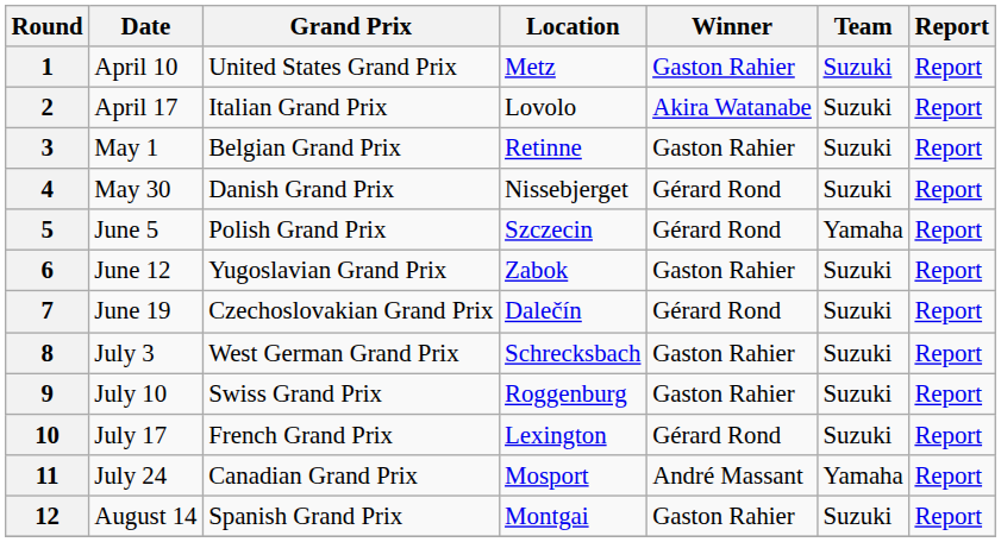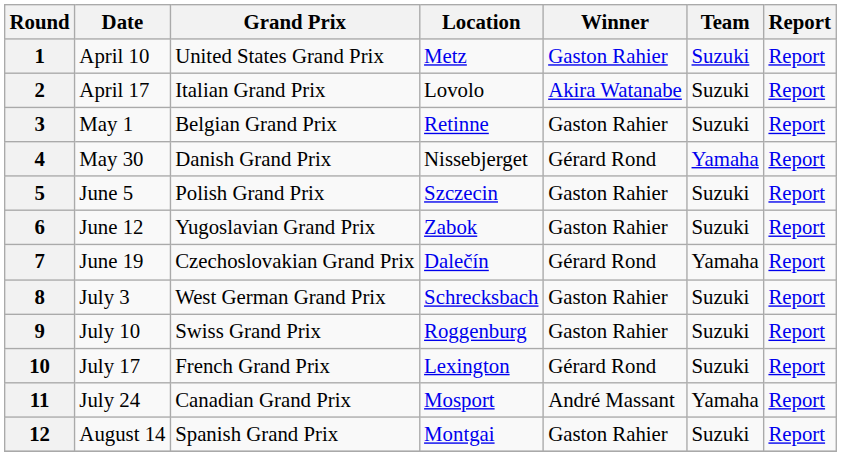 <table class="wikitable" style="font-size: 95%;">
 <tr>
 <th align=center>Round</th>
 <th align=center>Date</th>
 <th align=center>Grand Prix</th>
 <th align=center>Location</th>
 <th align=center>Winner</th>
 <th align=center>Team</th>
 <th align=center>Report</th>
 </tr>
 <tr>
 <th>1</th>
 <td>April 10</td>
 <td> United States Grand Prix</td>
 <td><a href='#'>Metz</a></td>
 <td> <a href='#'>Gaston Rahier</a></td>
 <td><a href='#'>Suzuki</a></td>
 <td><a href='#'>Report</a></td>
 </tr>
 <tr>
 <th>2</th>
 <td>April 17</td>
 <td> Italian Grand Prix</td>
 <td>Lovolo</td>
 <td> <a href='#'>Akira Watanabe</a></td>
 <td>Suzuki</td>
 <td><a href='#'>Report</a></td>
 </tr>
 <tr>
 <th>3</th>
 <td>May 1</td>
 <td> Belgian Grand Prix</td>
 <td><a href='#'>Retinne</a></td>
 <td> Gaston Rahier</td>
 <td>Suzuki</td>
 <td><a href='#'>Report</a></td>
 </tr>
 <tr>
 <th>4</th>
 <td>May 30</td>
 <td> Danish Grand Prix</td>
 <td>Nissebjerget</td>
 <td> Gérard Rond</td>
-<td>Suzuki</td>
+<td><a href='#'>Yamaha</a></td>
 <td><a href='#'>Report</a></td>
 </tr>
 <tr>
 <th>5</th>
 <td>June 5</td>
 <td> Polish Grand Prix</td>
 <td><a href='#'>Szczecin</a></td>
-<td> Gérard Rond</td>
-<td>Yamaha</td>
+<td> Gaston Rahier</td>
+<td>Suzuki</td>
 <td><a href='#'>Report</a></td>
 </tr>
 <tr>
 <th>6</th>
 <td>June 12</td>
 <td> Yugoslavian Grand Prix</td>
 <td><a href='#'>Zabok</a></td>
 <td> Gaston Rahier</td>
 <td>Suzuki</td>
 <td><a href='#'>Report</a></td>
 </tr>
 <tr>
 <th>7</th>
 <td>June 19</td>
 <td> Czechoslovakian Grand Prix</td>
 <td><a href='#'>Dalečín</a></td>
 <td> Gérard Rond</td>
-<td>Suzuki</td>
+<td>Yamaha</td>
 <td><a href='#'>Report</a></td>
 </tr>
 <tr>
 <th>8</th>
 <td>July 3</td>
 <td> West German Grand Prix</td>
 <td><a href='#'>Schrecksbach</a></td>
 <td> Gaston Rahier</td>
 <td>Suzuki</td>
 <td><a href='#'>Report</a></td>
 </tr>
 <tr>
 <th>9</th>
 <td>July 10</td>
 <td> Swiss Grand Prix</td>
 <td><a href='#'>Roggenburg</a></td>
 <td> Gaston Rahier</td>
 <td>Suzuki</td>
 <td><a href='#'>Report</a></td>
 </tr>
 <tr>
 <th>10</th>
 <td>July 17</td>
 <td> French Grand Prix</td>
 <td><a href='#'>Lexington</a></td>
 <td> Gérard Rond</td>
 <td>Suzuki</td>
 <td><a href='#'>Report</a></td>
 </tr>
 <tr>
 <th>11</th>
 <td>July 24</td>
 <td> Canadian Grand Prix</td>
 <td><a href='#'>Mosport</a></td>
 <td> André Massant</td>
 <td>Yamaha</td>
 <td><a href='#'>Report</a></td>
 </tr>
 <tr>
 <th>12</th>
 <td>August 14</td>
 <td> Spanish Grand Prix</td>
 <td><a href='#'>Montgai</a></td>
 <td> Gaston Rahier</td>
 <td>Suzuki</td>
 <td><a href='#'>Report</a></td>
 </tr>
 <tr>
 </tr>
 </table>
